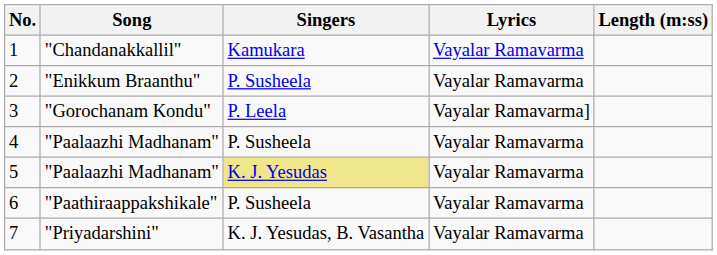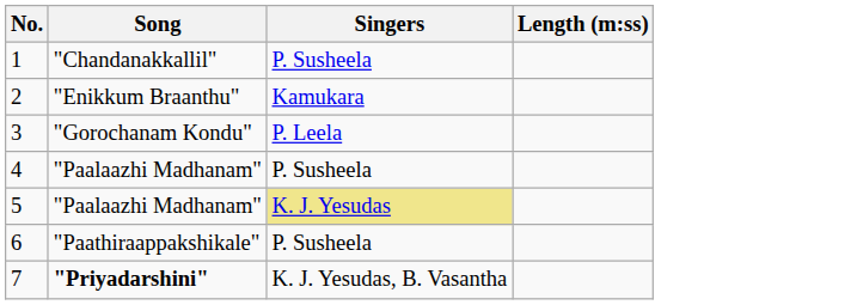 <table class="wikitable" style="font-size:95%;">
 <tr>
 <th>No.</th>
 <th>Song</th>
 <th>Singers</th>
-<th>Lyrics</th>
 <th>Length (m:ss)</th>
 </tr>
 <tr>
 <td>1</td>
 <td>"Chandanakkallil"</td>
-<td><a href='#'>Kamukara</a></td>
-<td><a href='#'>Vayalar Ramavarma</a></td>
+<td><a href='#'>P. Susheela</a></td>
 <td></td>
 </tr>
 <tr>
 <td>2</td>
 <td>"Enikkum Braanthu"</td>
-<td><a href='#'>P. Susheela</a></td>
-<td>Vayalar Ramavarma</td>
+<td><a href='#'>Kamukara</a></td>
 <td></td>
 </tr>
 <tr>
 <td>3</td>
 <td>"Gorochanam Kondu"</td>
 <td><a href='#'>P. Leela</a></td>
-<td>Vayalar Ramavarma]</td>
 <td></td>
 </tr>
 <tr>
 <td>4</td>
 <td>"Paalaazhi Madhanam"</td>
 <td>P. Susheela</td>
-<td>Vayalar Ramavarma</td>
 <td></td>
 </tr>
 <tr>
 <td>5</td>
 <td>"Paalaazhi Madhanam"</td>
 <td style="background: khaki;"><a href='#'>K. J. Yesudas</a></td>
-<td>Vayalar Ramavarma</td>
 <td></td>
 </tr>
 <tr>
 <td>6</td>
 <td>"Paathiraappakshikale"</td>
 <td>P. Susheela</td>
-<td>Vayalar Ramavarma</td>
 <td></td>
 </tr>
 <tr>
 <td>7</td>
-<td>"Priyadarshini"</td>
+<td><strong>"Priyadarshini"</strong></td>
 <td>K. J. Yesudas, B. Vasantha</td>
-<td>Vayalar Ramavarma</td>
 <td></td>
 </tr>
 </table>
